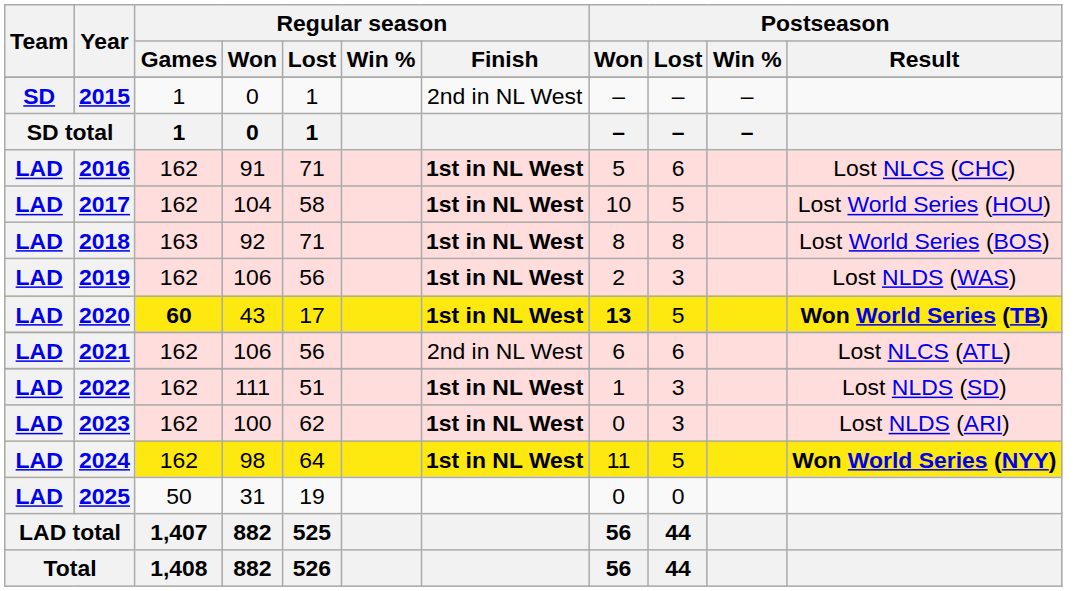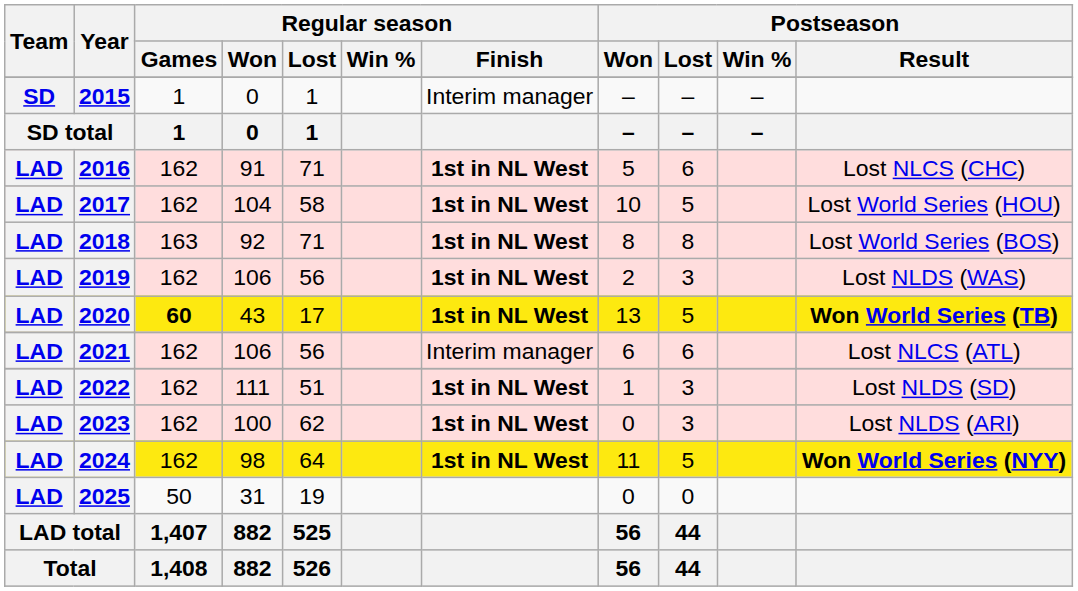 <table class="wikitable" style="font-size: 95%; text-align:center;">
 <tr>
 <th rowspan="2">Team</th>
 <th rowspan="2">Year</th>
 <th colspan="5">Regular season</th>
 <th colspan="4">Postseason</th>
 </tr>
 <tr>
 <th>Games</th>
 <th>Won</th>
 <th>Lost</th>
 <th>Win %</th>
 <th>Finish</th>
 <th>Won</th>
 <th>Lost</th>
 <th>Win %</th>
 <th>Result</th>
 </tr>
 <tr>
 </tr>
 <tr>
 <th><a href='#'>SD</a></th>
 <th><a href='#'>2015</a></th>
 <td>1</td>
 <td>0</td>
 <td>1</td>
 <td></td>
-<td>2nd in NL West</td>
+<td>Interim manager</td>
 <td>–</td>
 <td>–</td>
 <td>–</td>
 <td></td>
 </tr>
 <tr>
 <th colspan="2">SD total</th>
 <th>1</th>
 <th>0</th>
 <th>1</th>
 <th></th>
 <th></th>
 <th>–</th>
 <th>–</th>
 <th>–</th>
 <th></th>
 </tr>
 <tr ! style="background:#fdd;">
 <th><a href='#'>LAD</a></th>
 <th><a href='#'>2016</a></th>
 <td>162</td>
 <td>91</td>
 <td>71</td>
 <td></td>
 <td><strong>1st in NL West</strong></td>
 <td>5</td>
 <td>6</td>
 <td></td>
 <td>Lost <a href='#'>NLCS</a> (<a href='#'>CHC</a>)</td>
 </tr>
 <tr ! style="background:#fdd;">
 <th><a href='#'>LAD</a></th>
 <th><a href='#'>2017</a></th>
 <td>162</td>
 <td>104</td>
 <td>58</td>
 <td></td>
 <td><strong>1st in NL West</strong></td>
 <td>10</td>
 <td>5</td>
 <td></td>
 <td>Lost <a href='#'>World Series</a> (<a href='#'>HOU</a>)</td>
 </tr>
 <tr ! style="background:#fdd;">
 <th><a href='#'>LAD</a></th>
 <th><a href='#'>2018</a></th>
 <td>163</td>
 <td>92</td>
 <td>71</td>
 <td></td>
 <td><strong>1st in NL West</strong></td>
 <td>8</td>
 <td>8</td>
 <td></td>
 <td>Lost <a href='#'>World Series</a> (<a href='#'>BOS</a>)</td>
 </tr>
 <tr ! style="background:#fdd;">
 <th><a href='#'>LAD</a></th>
 <th><a href='#'>2019</a></th>
 <td>162</td>
 <td>106</td>
 <td>56</td>
 <td></td>
 <td><strong>1st in NL West</strong></td>
 <td>2</td>
 <td>3</td>
 <td></td>
 <td>Lost <a href='#'>NLDS</a> (<a href='#'>WAS</a>)</td>
 </tr>
 <tr ! style="background:#FDE910;">
 <th><a href='#'>LAD</a></th>
 <th><a href='#'>2020</a></th>
 <td><strong>60</strong></td>
 <td>43</td>
 <td>17</td>
 <td></td>
 <td><strong>1st in NL West</strong></td>
-<td><strong>13</strong></td>
+<td>13</td>
 <td>5</td>
 <td></td>
 <td><strong>Won <a href='#'>World Series</a> (<a href='#'>TB</a>)</strong></td>
 </tr>
 <tr>
 </tr>
 <tr ! style="background:#fdd;">
 <th><a href='#'>LAD</a></th>
 <th><a href='#'>2021</a></th>
 <td>162</td>
 <td>106</td>
 <td>56</td>
 <td></td>
-<td>2nd in NL West</td>
+<td>Interim manager</td>
 <td>6</td>
 <td>6</td>
 <td></td>
 <td>Lost <a href='#'>NLCS</a> (<a href='#'>ATL</a>)</td>
 </tr>
 <tr>
 </tr>
 <tr ! style="background:#fdd;">
 <th><a href='#'>LAD</a></th>
 <th><a href='#'>2022</a></th>
 <td>162</td>
 <td>111</td>
 <td>51</td>
 <td></td>
 <td><strong>1st in NL West</strong></td>
 <td>1</td>
 <td>3</td>
 <td></td>
 <td>Lost <a href='#'>NLDS</a> (<a href='#'>SD</a>)</td>
 </tr>
 <tr ! style="background:#fdd;">
 <th><a href='#'>LAD</a></th>
 <th><a href='#'>2023</a></th>
 <td>162</td>
 <td>100</td>
 <td>62</td>
 <td></td>
 <td><strong>1st in NL West</strong></td>
 <td>0</td>
 <td>3</td>
 <td></td>
 <td>Lost <a href='#'>NLDS</a> (<a href='#'>ARI</a>)</td>
 </tr>
 <tr ! style="background:#FDE910;">
 <th><a href='#'>LAD</a></th>
 <th><a href='#'>2024</a></th>
 <td>162</td>
 <td>98</td>
 <td>64</td>
 <td></td>
 <td><strong>1st in NL West</strong></td>
 <td>11</td>
 <td>5</td>
 <td></td>
 <td><strong>Won <a href='#'>World Series</a> (<a href='#'>NYY</a>)</strong></td>
 </tr>
 <tr>
 <th><a href='#'>LAD</a></th>
 <th><a href='#'>2025</a></th>
 <td>50</td>
 <td>31</td>
 <td>19</td>
 <td></td>
 <td></td>
 <td>0</td>
 <td>0</td>
 <td></td>
 <td></td>
 </tr>
 <tr>
 <th colspan="2">LAD total</th>
 <th>1,407</th>
 <th>882</th>
 <th>525</th>
 <th></th>
 <th></th>
 <th>56</th>
 <th>44</th>
 <th></th>
 <th></th>
 </tr>
 <tr>
 <th colspan="2">Total </th>
 <th>1,408</th>
 <th>882</th>
 <th>526</th>
 <th></th>
 <th></th>
 <th>56</th>
 <th>44</th>
 <th></th>
 <th></th>
 </tr>
 </table>
